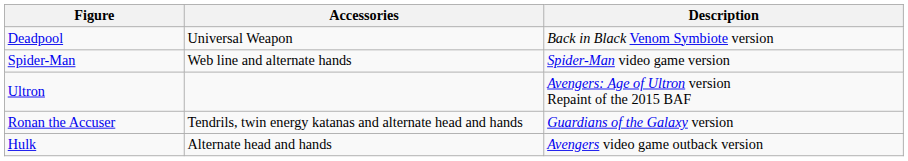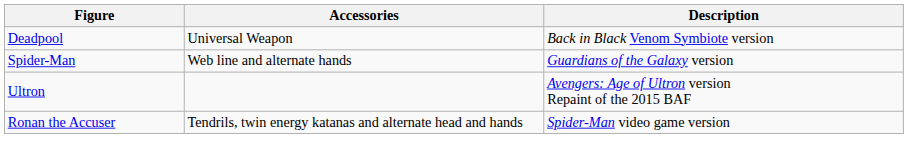 <table class="wikitable" style="width:80%;">
 <tr>
 <th width=20%>Figure</th>
 <th width=40%>Accessories</th>
 <th width=40%>Description</th>
 </tr>
 <tr>
 <td><a href='#'>Deadpool</a></td>
 <td>Universal Weapon</td>
 <td><em>Back in Black</em> <a href='#'>Venom Symbiote</a> version</td>
 </tr>
 <tr>
 <td><a href='#'>Spider-Man</a></td>
 <td>Web line and alternate hands</td>
-<td><em><a href='#'>Spider-Man</a></em> video game version</td>
+<td><em><a href='#'>Guardians of the Galaxy</a></em> version</td>
 </tr>
 <tr>
 <td><a href='#'>Ultron</a></td>
 <td></td>
 <td><em><a href='#'>Avengers: Age of Ultron</a></em> version<br>Repaint of the 2015 BAF</td>
 </tr>
 <tr>
 <td><a href='#'>Ronan the Accuser</a></td>
 <td>Tendrils, twin energy katanas and alternate head and hands</td>
-<td><em><a href='#'>Guardians of the Galaxy</a></em> version</td>
-</tr>
-<tr>
-<td><a href='#'>Hulk</a></td>
-<td>Alternate head and hands</td>
-<td><em><a href='#'>Avengers</a></em> video game outback version</td>
+<td><em><a href='#'>Spider-Man</a></em> video game version</td>
 </tr>
 </table>
